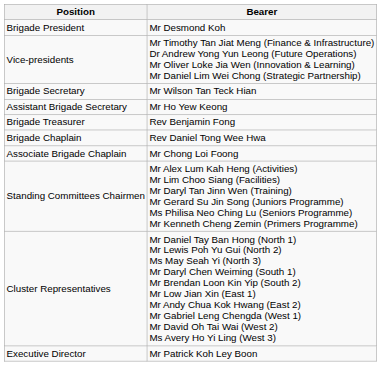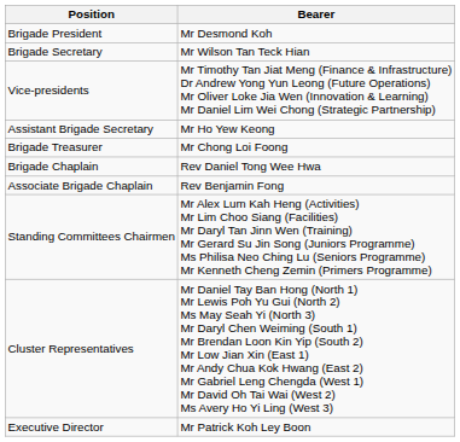 <table class="wikitable sortable">
 <tr>
 <th>Position</th>
 <th>Bearer</th>
 </tr>
 <tr>
 <td>Brigade President</td>
 <td>Mr Desmond Koh</td>
 </tr>
 <tr>
+<td>Brigade Secretary</td>
+<td>Mr Wilson Tan Teck Hian</td>
+</tr>
+<tr>
 <td>Vice-presidents</td>
 <td>Mr Timothy Tan Jiat Meng (Finance & Infrastructure)<br>Dr Andrew Yong Yun Leong (Future Operations)<br>Mr Oliver Loke Jia Wen (Innovation & Learning)<br>Mr Daniel Lim Wei Chong (Strategic Partnership)</td>
-</tr>
-<tr>
-<td>Brigade Secretary</td>
-<td>Mr Wilson Tan Teck Hian</td>
 </tr>
 <tr>
 <td>Assistant Brigade Secretary</td>
 <td>Mr Ho Yew Keong</td>
 </tr>
 <tr>
 <td>Brigade Treasurer</td>
-<td>Rev Benjamin Fong</td>
+<td>Mr Chong Loi Foong</td>
 </tr>
 <tr>
 <td>Brigade Chaplain</td>
 <td>Rev Daniel Tong Wee Hwa</td>
 </tr>
 <tr>
 <td>Associate Brigade Chaplain</td>
-<td>Mr Chong Loi Foong</td>
+<td>Rev Benjamin Fong</td>
 </tr>
 <tr>
 <td>Standing Committees Chairmen</td>
 <td>Mr Alex Lum Kah Heng (Activities)<br>Mr Lim Choo Siang (Facilities)<br>Mr Daryl Tan Jinn Wen (Training)<br>Mr Gerard Su Jin Song (Juniors Programme)<br>Ms Philisa Neo Ching Lu (Seniors Programme)<br>Mr Kenneth Cheng Zemin (Primers Programme)</td>
 </tr>
 <tr>
 <td>Cluster Representatives</td>
 <td>Mr Daniel Tay Ban Hong (North 1)<br>Mr Lewis Poh Yu Gui (North 2)<br>Ms May Seah Yi (North 3)<br>Mr Daryl Chen Weiming (South 1)<br>Mr Brendan Loon Kin Yip (South 2)<br>Mr Low Jian Xin (East 1)<br>Mr Andy Chua Kok Hwang (East 2)<br>Mr Gabriel Leng Chengda (West 1)<br>Mr David Oh Tai Wai (West 2)<br>Ms Avery Ho Yi Ling (West 3)</td>
 </tr>
 <tr>
 <td>Executive Director</td>
 <td>Mr Patrick Koh Ley Boon</td>
 </tr>
 </table>
